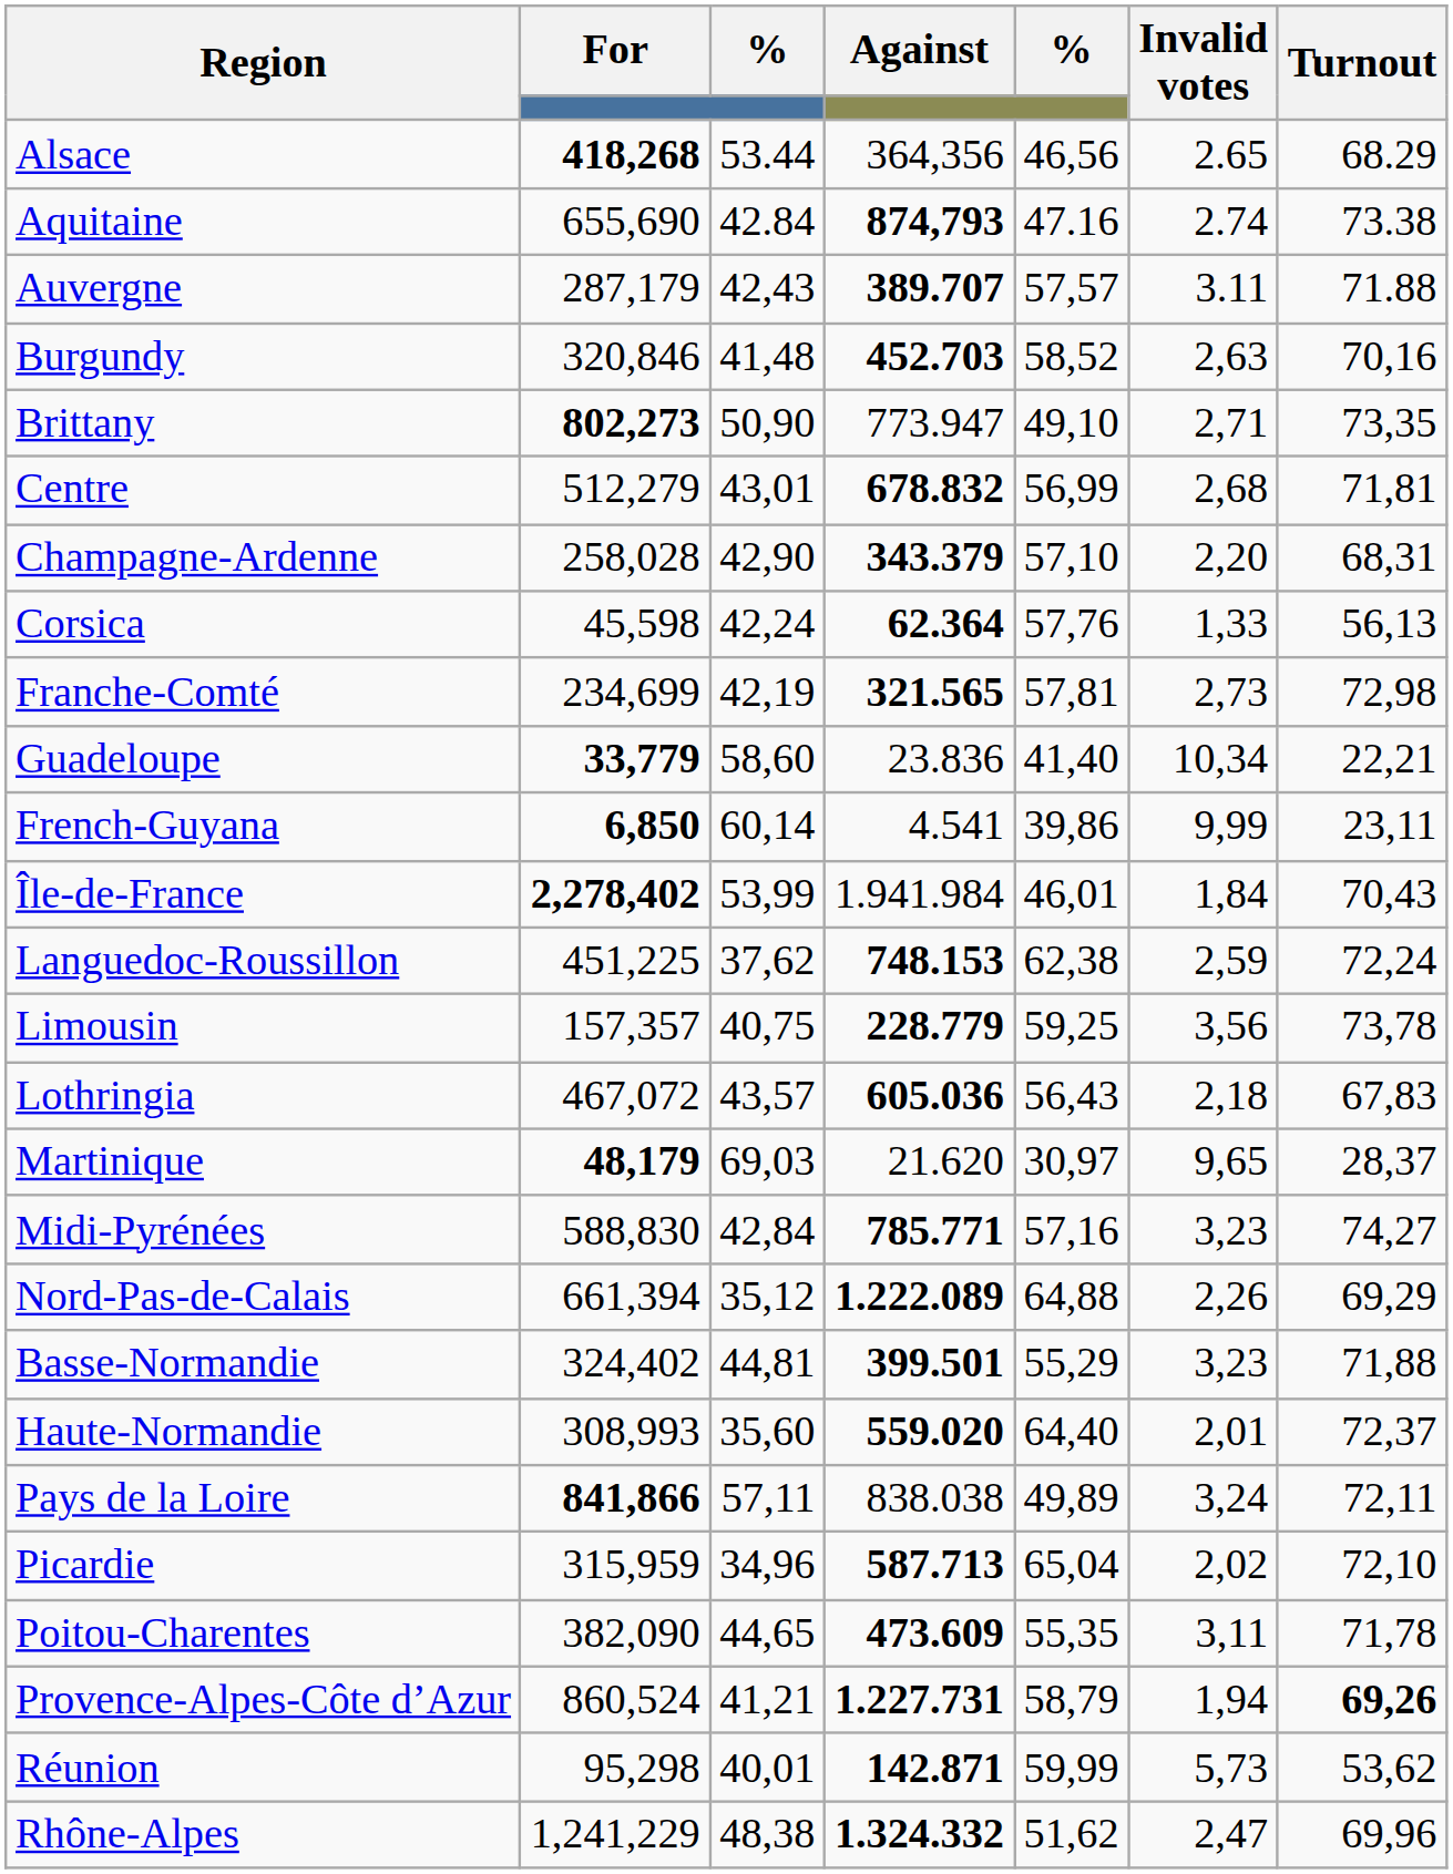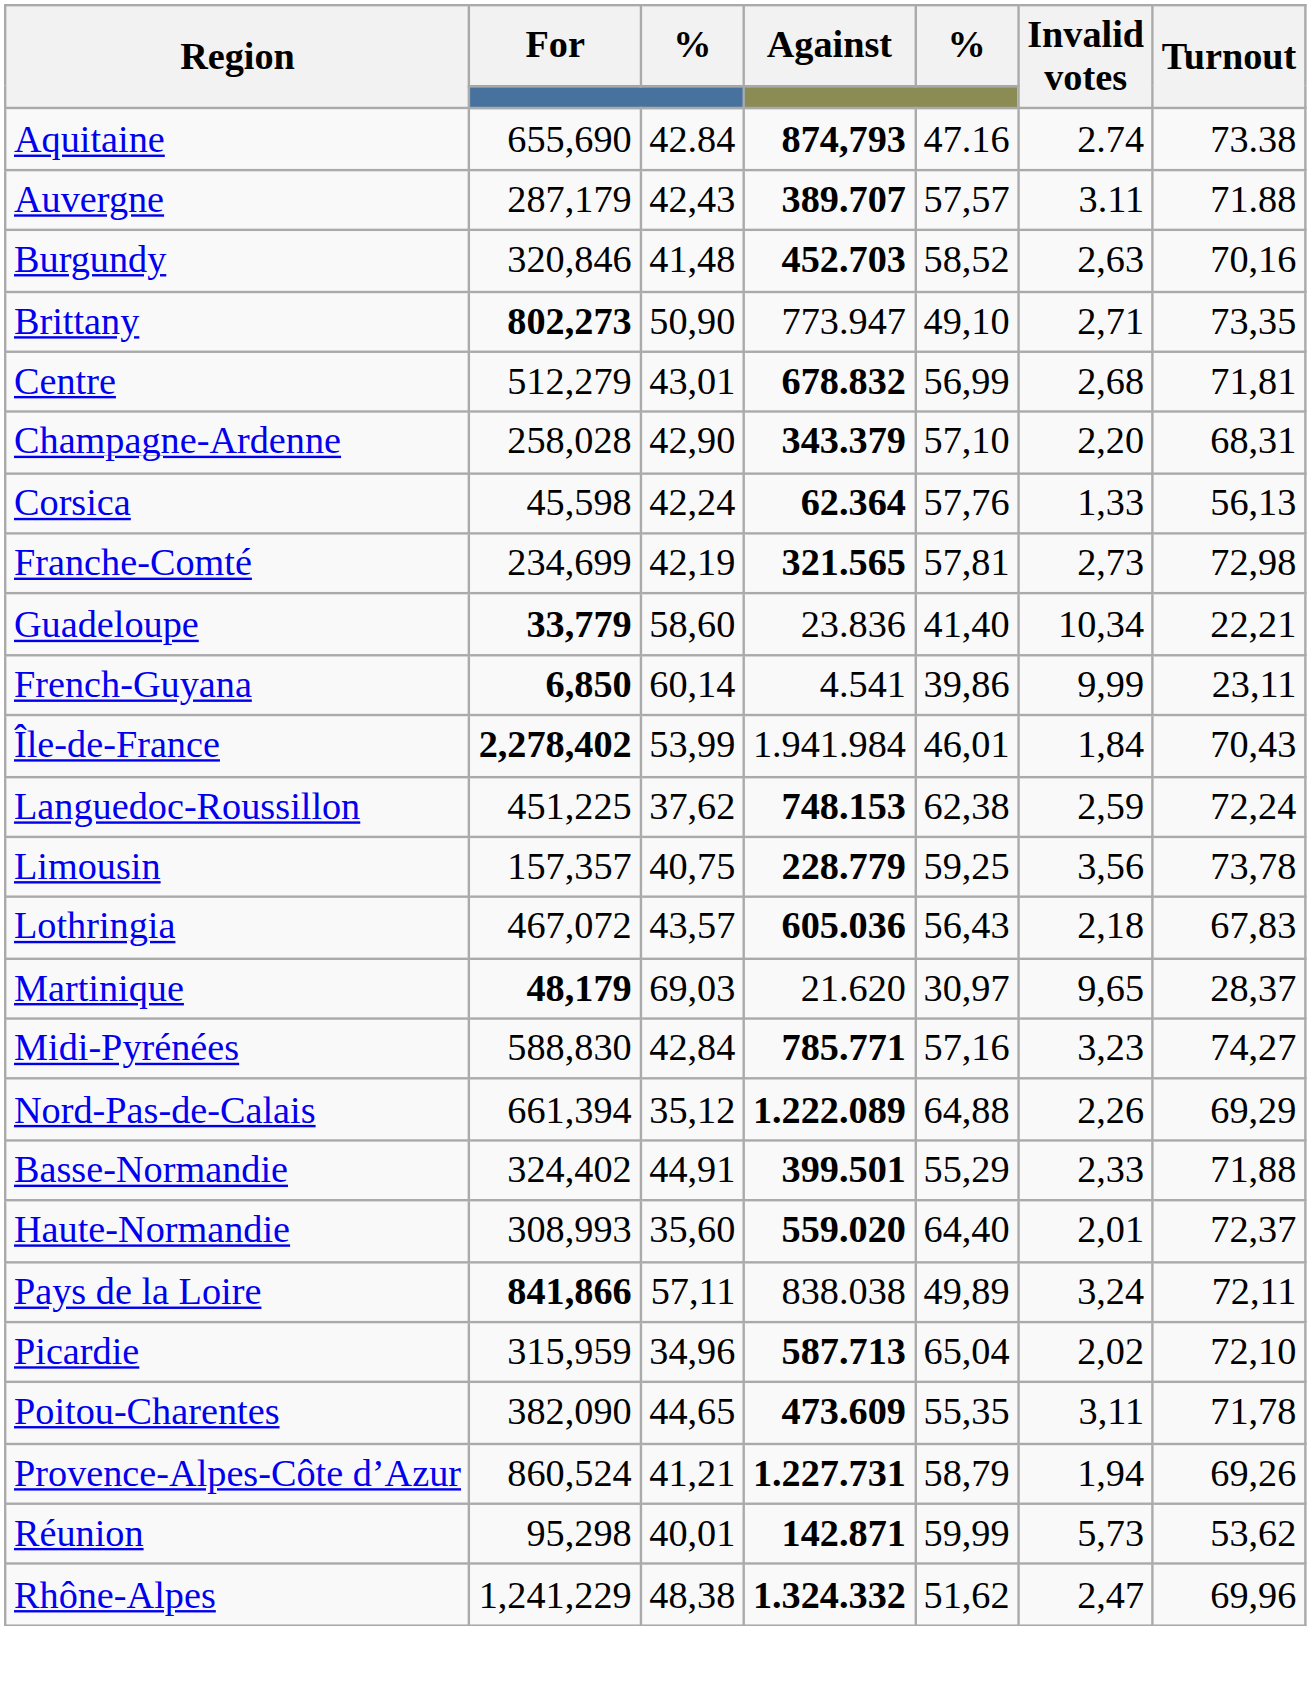 <table class="wikitable sortable" style="text-align:right">
 <tr>
 <th rowspan=2>Region</th>
 <th>For</th>
 <th>%</th>
 <th>Against</th>
 <th>%</th>
 <th rowspan=2>Invalid <br>votes</th>
 <th rowspan=2>Turnout</th>
 </tr>
 <tr>
 <th colspan=2 style="background-color:#47729E"></th>
 <th colspan=2 style="background-color:#8B8B54"></th>
-</tr>
-<tr>
-<td align=left><a href='#'>Alsace</a></td>
-<td><strong>418,268</strong></td>
-<td>53.44</td>
-<td>364,356</td>
-<td>46,56</td>
-<td>2.65</td>
-<td>68.29</td>
 </tr>
 <tr>
 <td align=left><a href='#'>Aquitaine</a></td>
 <td>655,690</td>
 <td>42.84</td>
 <td><strong>874,793</strong></td>
 <td>47.16</td>
 <td>2.74</td>
 <td>73.38</td>
 </tr>
 <tr>
 <td align=left><a href='#'>Auvergne</a></td>
 <td>287,179</td>
 <td>42,43</td>
 <td><strong>389.707</strong></td>
 <td>57,57</td>
 <td>3.11</td>
 <td>71.88</td>
 </tr>
 <tr>
 <td align=left><a href='#'>Burgundy</a></td>
 <td>320,846</td>
 <td>41,48</td>
 <td><strong>452.703</strong></td>
 <td>58,52</td>
 <td>2,63</td>
 <td>70,16</td>
 </tr>
 <tr>
 <td align=left><a href='#'>Brittany</a></td>
 <td><strong>802,273</strong></td>
 <td>50,90</td>
 <td>773.947</td>
 <td>49,10</td>
 <td>2,71</td>
 <td>73,35</td>
 </tr>
 <tr>
 <td align=left><a href='#'>Centre</a></td>
 <td>512,279</td>
 <td>43,01</td>
 <td><strong>678.832</strong></td>
 <td>56,99</td>
 <td>2,68</td>
 <td>71,81</td>
 </tr>
 <tr>
 <td align=left><a href='#'>Champagne-Ardenne</a></td>
 <td>258,028</td>
 <td>42,90</td>
 <td><strong>343.379</strong></td>
 <td>57,10</td>
 <td>2,20</td>
 <td>68,31</td>
 </tr>
 <tr>
 <td align=left><a href='#'>Corsica</a></td>
 <td>45,598</td>
 <td>42,24</td>
 <td><strong>62.364</strong></td>
 <td>57,76</td>
 <td>1,33</td>
 <td>56,13</td>
 </tr>
 <tr>
 <td align=left><a href='#'>Franche-Comté</a></td>
 <td>234,699</td>
 <td>42,19</td>
 <td><strong>321.565</strong></td>
 <td>57,81</td>
 <td>2,73</td>
 <td>72,98</td>
 </tr>
 <tr>
 <td align=left><a href='#'>Guadeloupe</a></td>
 <td><strong>33,779</strong></td>
 <td>58,60</td>
 <td>23.836</td>
 <td>41,40</td>
 <td>10,34</td>
 <td>22,21</td>
 </tr>
 <tr>
 <td align=left><a href='#'>French-Guyana</a></td>
 <td><strong>6,850</strong></td>
 <td>60,14</td>
 <td>4.541</td>
 <td>39,86</td>
 <td>9,99</td>
 <td>23,11</td>
 </tr>
 <tr>
 <td align=left><a href='#'>Île-de-France</a></td>
 <td><strong>2,278,402</strong></td>
 <td>53,99</td>
 <td>1.941.984</td>
 <td>46,01</td>
 <td>1,84</td>
 <td>70,43</td>
 </tr>
 <tr>
 <td align=left><a href='#'>Languedoc-Roussillon</a></td>
 <td>451,225</td>
 <td>37,62</td>
 <td><strong>748.153</strong></td>
 <td>62,38</td>
 <td>2,59</td>
 <td>72,24</td>
 </tr>
 <tr>
 <td align=left><a href='#'>Limousin</a></td>
 <td>157,357</td>
 <td>40,75</td>
 <td><strong>228.779</strong></td>
 <td>59,25</td>
 <td>3,56</td>
 <td>73,78</td>
 </tr>
 <tr>
 <td align=left><a href='#'>Lothringia</a></td>
 <td>467,072</td>
 <td>43,57</td>
 <td><strong>605.036</strong></td>
 <td>56,43</td>
 <td>2,18</td>
 <td>67,83</td>
 </tr>
 <tr>
 <td align=left><a href='#'>Martinique</a></td>
 <td><strong>48,179</strong></td>
 <td>69,03</td>
 <td>21.620</td>
 <td>30,97</td>
 <td>9,65</td>
 <td>28,37</td>
 </tr>
 <tr>
 <td align=left><a href='#'>Midi-Pyrénées</a></td>
 <td>588,830</td>
 <td>42,84</td>
 <td><strong>785.771</strong></td>
 <td>57,16</td>
 <td>3,23</td>
 <td>74,27</td>
 </tr>
 <tr>
 <td align=left><a href='#'>Nord-Pas-de-Calais</a></td>
 <td>661,394</td>
 <td>35,12</td>
 <td><strong>1.222.089</strong></td>
 <td>64,88</td>
 <td>2,26</td>
 <td>69,29</td>
 </tr>
 <tr>
 <td align=left><a href='#'>Basse-Normandie</a></td>
 <td>324,402</td>
-<td>44,81</td>
+<td>44,91</td>
 <td><strong>399.501</strong></td>
 <td>55,29</td>
-<td>3,23</td>
+<td>2,33</td>
 <td>71,88</td>
 </tr>
 <tr>
 <td align=left><a href='#'>Haute-Normandie</a></td>
 <td>308,993</td>
 <td>35,60</td>
 <td><strong>559.020</strong></td>
 <td>64,40</td>
 <td>2,01</td>
 <td>72,37</td>
 </tr>
 <tr>
 <td align=left><a href='#'>Pays de la Loire</a></td>
 <td><strong>841,866</strong></td>
 <td>57,11</td>
 <td>838.038</td>
 <td>49,89</td>
 <td>3,24</td>
 <td>72,11</td>
 </tr>
 <tr>
 <td align=left><a href='#'>Picardie</a></td>
 <td>315,959</td>
 <td>34,96</td>
 <td><strong>587.713</strong></td>
 <td>65,04</td>
 <td>2,02</td>
 <td>72,10</td>
 </tr>
 <tr>
 <td align=left><a href='#'>Poitou-Charentes</a></td>
 <td>382,090</td>
 <td>44,65</td>
 <td><strong>473.609</strong></td>
 <td>55,35</td>
 <td>3,11</td>
 <td>71,78</td>
 </tr>
 <tr>
 <td align=left><a href='#'>Provence-Alpes-Côte d’Azur</a></td>
 <td>860,524</td>
 <td>41,21</td>
 <td><strong>1.227.731</strong></td>
 <td>58,79</td>
 <td>1,94</td>
-<td><strong>69,26</strong></td>
+<td>69,26</td>
 </tr>
 <tr>
 <td align=left><a href='#'>Réunion</a></td>
 <td>95,298</td>
 <td>40,01</td>
 <td><strong>142.871</strong></td>
 <td>59,99</td>
 <td>5,73</td>
 <td>53,62</td>
 </tr>
 <tr>
 <td align=left><a href='#'>Rhône-Alpes</a></td>
 <td>1,241,229</td>
 <td>48,38</td>
 <td><strong>1.324.332</strong></td>
 <td>51,62</td>
 <td>2,47</td>
 <td>69,96</td>
 </tr>
 </table>
